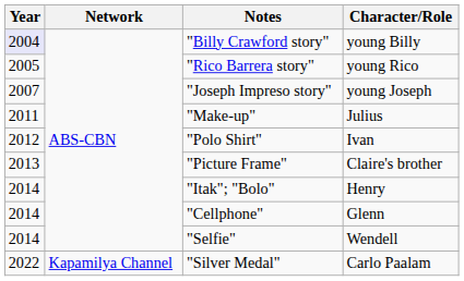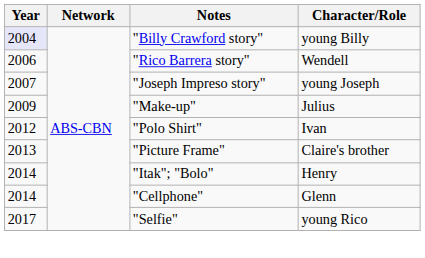 <table class="wikitable sortable" width=75% style-align=center;>
 <tr>
 <th>Year</th>
 <th>Network</th>
 <th>Notes</th>
 <th>Character/Role</th>
 </tr>
 <tr>
 <td style="background: lavender;">2004</td>
 <td rowspan=9><a href='#'>ABS-CBN</a></td>
 <td>"<a href='#'>Billy Crawford</a> story"</td>
 <td>young Billy</td>
 </tr>
 <tr>
-<td>2005</td>
+<td>2006</td>
 <td>"<a href='#'>Rico Barrera</a> story"</td>
-<td>young Rico</td>
+<td>Wendell</td>
 </tr>
 <tr>
 <td>2007</td>
 <td>"Joseph Impreso story"</td>
 <td>young Joseph</td>
 </tr>
 <tr>
-<td>2011</td>
+<td>2009</td>
 <td>"Make-up"</td>
 <td>Julius</td>
 </tr>
 <tr>
 <td>2012</td>
 <td>"Polo Shirt"</td>
 <td>Ivan</td>
 </tr>
 <tr>
 <td>2013</td>
 <td>"Picture Frame"</td>
 <td>Claire's brother</td>
 </tr>
 <tr>
 <td>2014</td>
 <td>"Itak"; "Bolo"</td>
 <td>Henry</td>
 </tr>
 <tr>
 <td>2014</td>
 <td>"Cellphone"</td>
 <td>Glenn</td>
 </tr>
 <tr>
-<td>2014</td>
+<td>2017</td>
 <td>"Selfie"</td>
-<td>Wendell</td>
-</tr>
-<tr>
-<td>2022</td>
-<td><a href='#'>Kapamilya Channel</a></td>
-<td>"Silver Medal"</td>
-<td>Carlo Paalam</td>
+<td>young Rico</td>
 </tr>
 </table>
